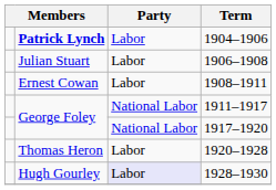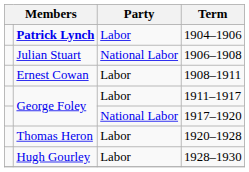 <table class="wikitable">
 <tr>
 <th colspan="2">Members</th>
 <th>Party</th>
 <th>Term</th>
 </tr>
 <tr>
 <td> </td>
 <td><strong><a href='#'>Patrick Lynch</a></strong></td>
 <td><a href='#'>Labor</a></td>
 <td>1904–1906</td>
 </tr>
 <tr>
 <td> </td>
 <td><a href='#'>Julian Stuart</a></td>
-<td>Labor</td>
+<td><a href='#'>National Labor</a></td>
 <td>1906–1908</td>
 </tr>
 <tr>
 <td> </td>
 <td><a href='#'>Ernest Cowan</a></td>
 <td>Labor</td>
 <td>1908–1911</td>
 </tr>
 <tr>
 <td> </td>
 <td rowspan="2"><a href='#'>George Foley</a></td>
-<td><a href='#'>National Labor</a></td>
+<td>Labor</td>
 <td>1911–1917</td>
 </tr>
 <tr>
 <td> </td>
 <td><a href='#'>National Labor</a></td>
 <td>1917–1920</td>
 </tr>
 <tr>
 <td> </td>
 <td><a href='#'>Thomas Heron</a></td>
 <td>Labor</td>
 <td>1920–1928</td>
 </tr>
 <tr>
 <td> </td>
 <td><a href='#'>Hugh Gourley</a></td>
-<td style="background: lavender;">Labor</td>
+<td>Labor</td>
 <td>1928–1930</td>
 </tr>
 <tr>
 </tr>
 </table>
